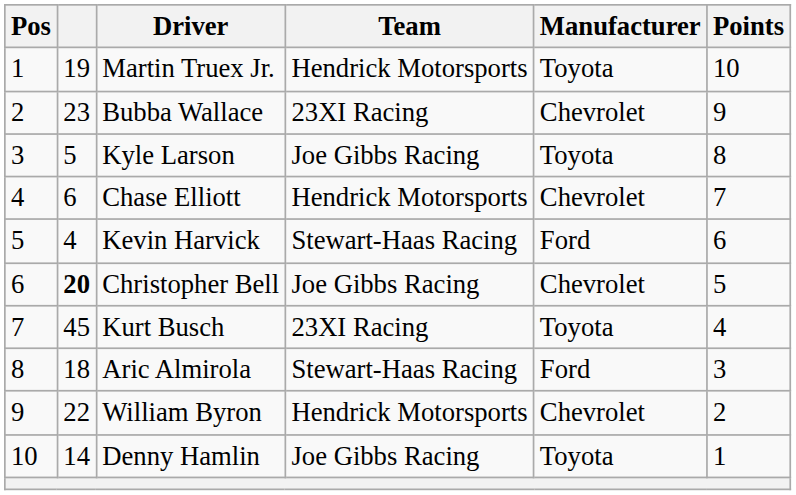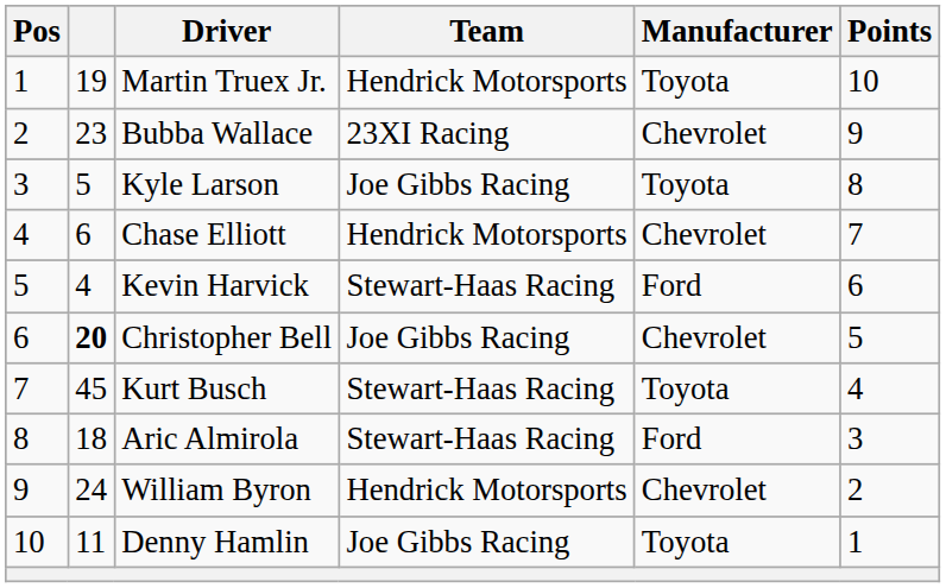 <table class="wikitable" style="font-size:98%">
 <tr>
 <th>Pos</th>
 <th></th>
 <th>Driver</th>
 <th>Team</th>
 <th>Manufacturer</th>
 <th>Points</th>
 </tr>
 <tr>
 <td>1</td>
 <td>19</td>
 <td>Martin Truex Jr.</td>
 <td>Hendrick Motorsports</td>
 <td>Toyota</td>
 <td>10</td>
 </tr>
 <tr>
 <td>2</td>
 <td>23</td>
 <td>Bubba Wallace</td>
 <td>23XI Racing</td>
 <td>Chevrolet</td>
 <td>9</td>
 </tr>
 <tr>
 <td>3</td>
 <td>5</td>
 <td>Kyle Larson</td>
 <td>Joe Gibbs Racing</td>
 <td>Toyota</td>
 <td>8</td>
 </tr>
 <tr>
 <td>4</td>
 <td>6</td>
 <td>Chase Elliott</td>
 <td>Hendrick Motorsports</td>
 <td>Chevrolet</td>
 <td>7</td>
 </tr>
 <tr>
 <td>5</td>
 <td>4</td>
 <td>Kevin Harvick</td>
 <td>Stewart-Haas Racing</td>
 <td>Ford</td>
 <td>6</td>
 </tr>
 <tr>
 <td>6</td>
 <td><strong>20</strong></td>
 <td>Christopher Bell</td>
 <td>Joe Gibbs Racing</td>
 <td>Chevrolet</td>
 <td>5</td>
 </tr>
 <tr>
 <td>7</td>
 <td>45</td>
 <td>Kurt Busch</td>
-<td>23XI Racing</td>
+<td>Stewart-Haas Racing</td>
 <td>Toyota</td>
 <td>4</td>
 </tr>
 <tr>
 <td>8</td>
 <td>18</td>
 <td>Aric Almirola</td>
 <td>Stewart-Haas Racing</td>
 <td>Ford</td>
 <td>3</td>
 </tr>
 <tr>
 <td>9</td>
-<td>22</td>
+<td>24</td>
 <td>William Byron</td>
 <td>Hendrick Motorsports</td>
 <td>Chevrolet</td>
 <td>2</td>
 </tr>
 <tr>
 <td>10</td>
-<td>14</td>
+<td>11</td>
 <td>Denny Hamlin</td>
 <td>Joe Gibbs Racing</td>
 <td>Toyota</td>
 <td>1</td>
 </tr>
 <tr>
 <th colspan="6"></th>
 </tr>
 </table>
